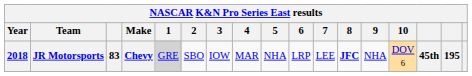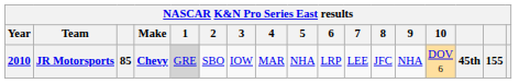 <table class="wikitable" style="text-align:center; font-size:75%">
 <tr>
 <th colspan=45><a href='#'>NASCAR</a> <a href='#'>K&N Pro Series East</a> results</th>
 </tr>
 <tr>
 <th scope="col">Year</th>
 <th scope="col">Team</th>
 <th scope="col"></th>
 <th scope="col">Make</th>
 <th scope="col">1</th>
 <th scope="col">2</th>
 <th scope="col">3</th>
 <th scope="col">4</th>
 <th scope="col">5</th>
 <th scope="col">6</th>
 <th scope="col">7</th>
 <th scope="col">8</th>
 <th scope="col">9</th>
 <th scope="col">10</th>
 <th scope="col"></th>
 <th scope="col"></th>
 <th scope="col"></th>
 </tr>
 <tr>
-<th scope="row"><a href='#'>2018</a></th>
+<th scope="row"><a href='#'>2010</a></th>
 <th nowrap><a href='#'>JR Motorsports</a></th>
-<th>83</th>
+<th>85</th>
 <th><a href='#'>Chevy</a></th>
 <td style="background: lightgrey;"><a href='#'>GRE</a></td>
 <td><a href='#'>SBO</a></td>
 <td><a href='#'>IOW</a></td>
 <td><a href='#'>MAR</a></td>
 <td><a href='#'>NHA</a></td>
 <td><a href='#'>LRP</a></td>
 <td><a href='#'>LEE</a></td>
-<td><strong><a href='#'>JFC</a></strong></td>
+<td><a href='#'>JFC</a></td>
 <td><a href='#'>NHA</a></td>
 <td style="background:#FFDF9F;"><a href='#'>DOV</a><br><small>6</small></td>
 <th>45th</th>
-<th>195</th>
+<th>155</th>
 <th></th>
 </tr>
 </table>
